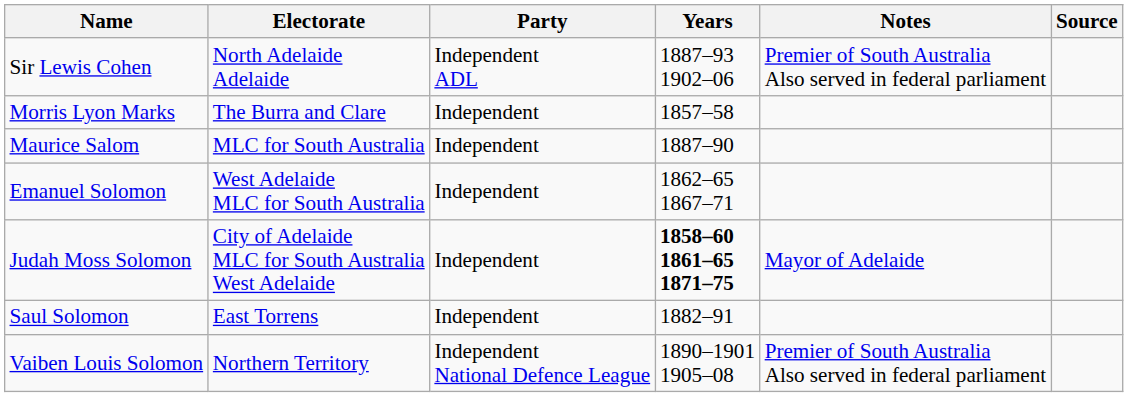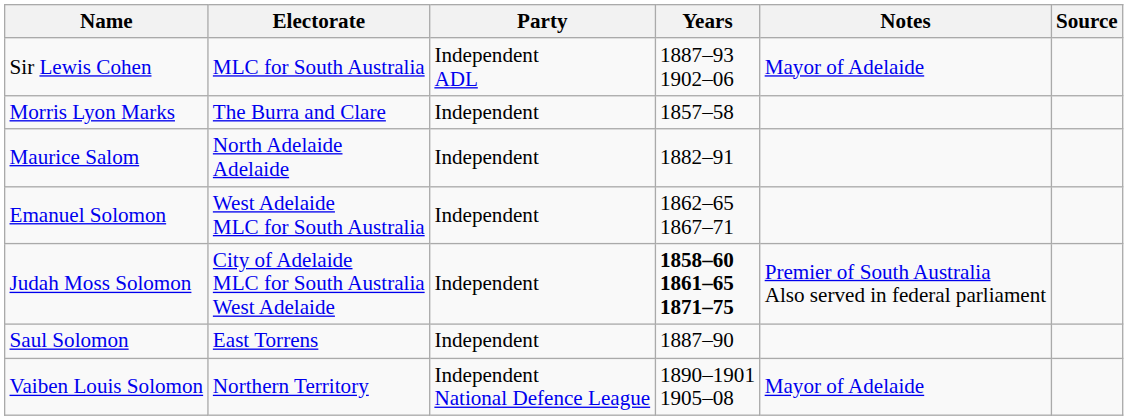 <table class="wikitable sortable">
 <tr>
 <th>Name</th>
 <th>Electorate</th>
 <th>Party</th>
 <th>Years</th>
 <th>Notes</th>
 <th>Source</th>
 </tr>
 <tr>
 <td>Sir <a href='#'>Lewis Cohen</a></td>
-<td><a href='#'>North Adelaide</a><br><a href='#'>Adelaide</a></td>
+<td><a href='#'>MLC for South Australia</a></td>
 <td>Independent<br><a href='#'>ADL</a></td>
 <td>1887–93<br>1902–06</td>
-<td><a href='#'>Premier of South Australia</a><br>Also served in federal parliament</td>
+<td><a href='#'>Mayor of Adelaide</a></td>
 <td></td>
 </tr>
 <tr>
 <td><a href='#'>Morris Lyon Marks</a></td>
 <td><a href='#'>The Burra and Clare</a></td>
 <td>Independent</td>
 <td>1857–58</td>
 <td></td>
 <td></td>
 </tr>
 <tr>
 <td><a href='#'>Maurice Salom</a></td>
-<td><a href='#'>MLC for South Australia</a></td>
+<td><a href='#'>North Adelaide</a><br><a href='#'>Adelaide</a></td>
 <td>Independent</td>
-<td>1887–90</td>
+<td>1882–91</td>
 <td></td>
 <td></td>
 </tr>
 <tr>
 <td><a href='#'>Emanuel Solomon</a></td>
 <td><a href='#'>West Adelaide</a><br><a href='#'>MLC for South Australia</a></td>
 <td>Independent</td>
 <td>1862–65<br>1867–71</td>
 <td></td>
 <td></td>
 </tr>
 <tr>
 <td><a href='#'>Judah Moss Solomon</a></td>
 <td><a href='#'>City of Adelaide</a><br><a href='#'>MLC for South Australia</a><br><a href='#'>West Adelaide</a></td>
 <td>Independent</td>
 <td><strong>1858–60<br>1861–65<br>1871–75</strong></td>
-<td><a href='#'>Mayor of Adelaide</a></td>
+<td><a href='#'>Premier of South Australia</a><br>Also served in federal parliament</td>
 <td></td>
 </tr>
 <tr>
 <td><a href='#'>Saul Solomon</a></td>
 <td><a href='#'>East Torrens</a></td>
 <td>Independent</td>
-<td>1882–91</td>
+<td>1887–90</td>
 <td></td>
 <td></td>
 </tr>
 <tr>
 <td><a href='#'>Vaiben Louis Solomon</a></td>
 <td><a href='#'>Northern Territory</a></td>
 <td>Independent<br><a href='#'>National Defence League</a></td>
 <td>1890–1901<br>1905–08</td>
-<td><a href='#'>Premier of South Australia</a><br>Also served in federal parliament</td>
+<td><a href='#'>Mayor of Adelaide</a></td>
 <td></td>
 </tr>
 </table>
